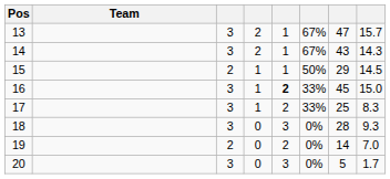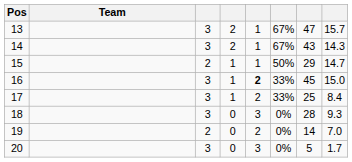 <table class="wikitable" style="text-align:center">
 <tr>
 <th width=30>Pos</th>
 <th width=240>Team</th>
 <th width=30></th>
 <th width=30></th>
 <th width=30></th>
 <th width=30></th>
 <th width=30></th>
 <th width=30></th>
 </tr>
 <tr>
 <td>13</td>
 <td align=left></td>
 <td>3</td>
 <td>2</td>
 <td>1</td>
 <td>67%</td>
 <td>47</td>
 <td>15.7</td>
 </tr>
 <tr>
 <td>14</td>
 <td align=left></td>
 <td>3</td>
 <td>2</td>
 <td>1</td>
 <td>67%</td>
 <td>43</td>
 <td>14.3</td>
 </tr>
 <tr>
 <td>15</td>
 <td align=left></td>
 <td>2</td>
 <td>1</td>
 <td>1</td>
 <td>50%</td>
 <td>29</td>
-<td>14.5</td>
+<td>14.7</td>
 </tr>
 <tr>
 <td>16</td>
 <td align=left></td>
 <td>3</td>
 <td>1</td>
 <td><strong>2</strong></td>
 <td>33%</td>
 <td>45</td>
 <td>15.0</td>
 </tr>
 <tr>
 <td>17</td>
 <td align=left></td>
 <td>3</td>
 <td>1</td>
 <td>2</td>
 <td>33%</td>
 <td>25</td>
-<td>8.3</td>
+<td>8.4</td>
 </tr>
 <tr>
 <td>18</td>
 <td align=left></td>
 <td>3</td>
 <td>0</td>
 <td>3</td>
 <td>0%</td>
 <td>28</td>
 <td>9.3</td>
 </tr>
 <tr>
 <td>19</td>
 <td align=left></td>
 <td>2</td>
 <td>0</td>
 <td>2</td>
 <td>0%</td>
 <td>14</td>
 <td>7.0</td>
 </tr>
 <tr>
 <td>20</td>
 <td align=left></td>
 <td>3</td>
 <td>0</td>
 <td>3</td>
 <td>0%</td>
 <td>5</td>
 <td>1.7</td>
 </tr>
 </table>
